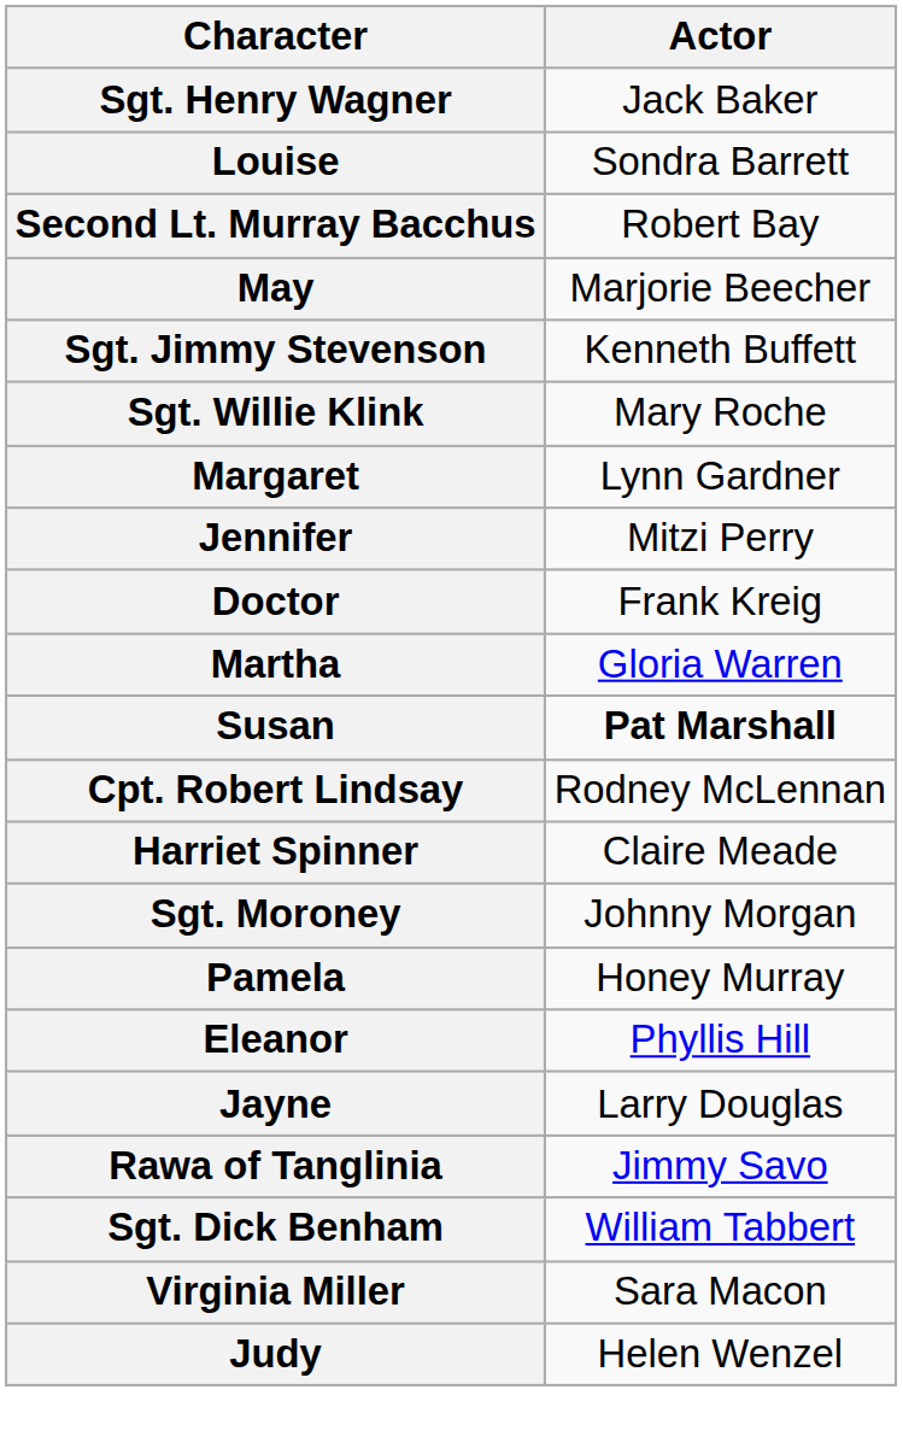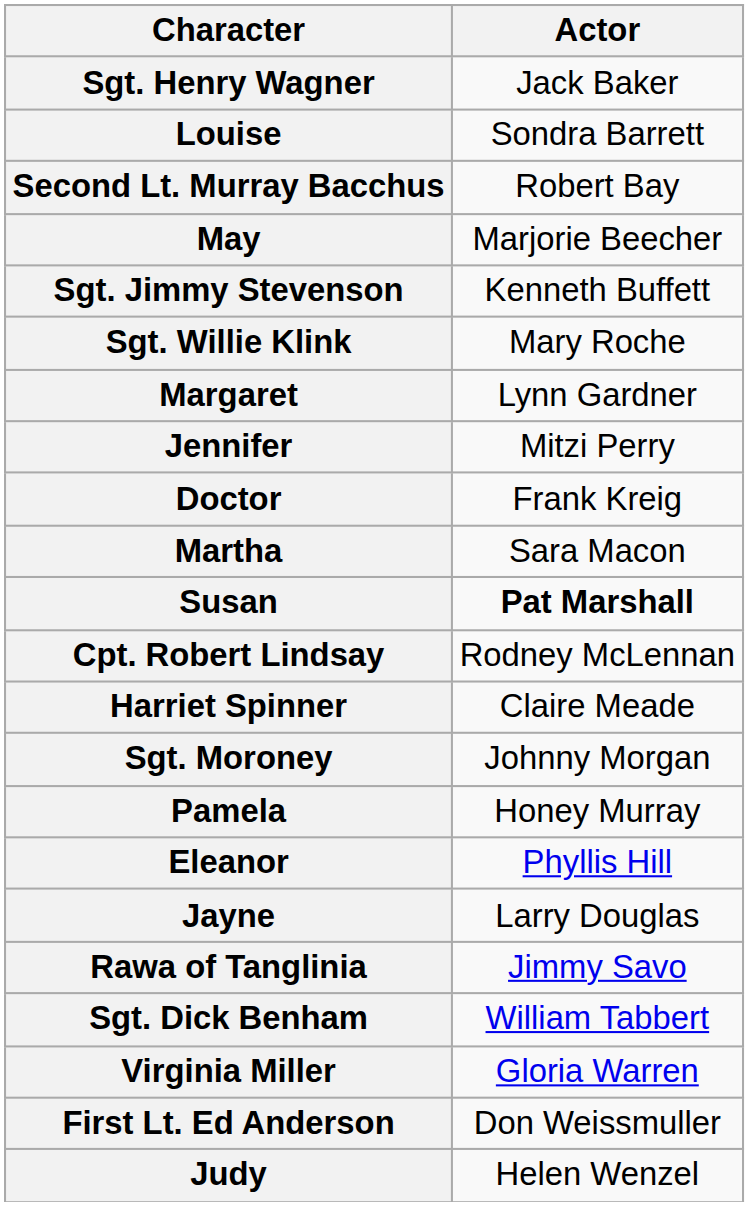 <table class="wikitable" style="width:1000; text-align:center;">
 <tr>
 <th>Character</th>
 <th>Actor</th>
 </tr>
 <tr>
 <th>Sgt. Henry Wagner</th>
 <td>Jack Baker</td>
 </tr>
 <tr>
 <th>Louise</th>
 <td>Sondra Barrett</td>
 </tr>
 <tr>
 <th>Second Lt. Murray Bacchus</th>
 <td>Robert Bay</td>
 </tr>
 <tr>
 <th>May</th>
 <td>Marjorie Beecher</td>
 </tr>
 <tr>
 <th>Sgt. Jimmy Stevenson</th>
 <td>Kenneth Buffett</td>
 </tr>
 <tr>
 <th>Sgt. Willie Klink</th>
 <td>Mary Roche</td>
 </tr>
 <tr>
 <th>Margaret</th>
 <td>Lynn Gardner</td>
 </tr>
 <tr>
 <th>Jennifer</th>
 <td>Mitzi Perry</td>
 </tr>
 <tr>
 <th>Doctor</th>
 <td>Frank Kreig</td>
 </tr>
 <tr>
 <th>Martha</th>
-<td><a href='#'>Gloria Warren</a></td>
+<td>Sara Macon</td>
 </tr>
 <tr>
 <th>Susan</th>
 <td><strong>Pat Marshall</strong></td>
 </tr>
 <tr>
 <th>Cpt. Robert Lindsay</th>
 <td>Rodney McLennan</td>
 </tr>
 <tr>
 <th>Harriet Spinner</th>
 <td>Claire Meade</td>
 </tr>
 <tr>
 <th>Sgt. Moroney</th>
 <td>Johnny Morgan</td>
 </tr>
 <tr>
 <th>Pamela</th>
 <td>Honey Murray</td>
 </tr>
 <tr>
 <th>Eleanor</th>
 <td><a href='#'>Phyllis Hill</a></td>
 </tr>
 <tr>
 <th>Jayne</th>
 <td>Larry Douglas</td>
 </tr>
 <tr>
 <th>Rawa of Tanglinia</th>
 <td><a href='#'>Jimmy Savo</a></td>
 </tr>
 <tr>
 <th>Sgt. Dick Benham</th>
 <td><a href='#'>William Tabbert</a></td>
 </tr>
 <tr>
 <th>Virginia Miller</th>
-<td>Sara Macon</td>
+<td><a href='#'>Gloria Warren</a></td>
+</tr>
+<tr>
+<th>First Lt. Ed Anderson</th>
+<td>Don Weissmuller</td>
 </tr>
 <tr>
 <th>Judy</th>
 <td>Helen Wenzel</td>
 </tr>
 </table>
